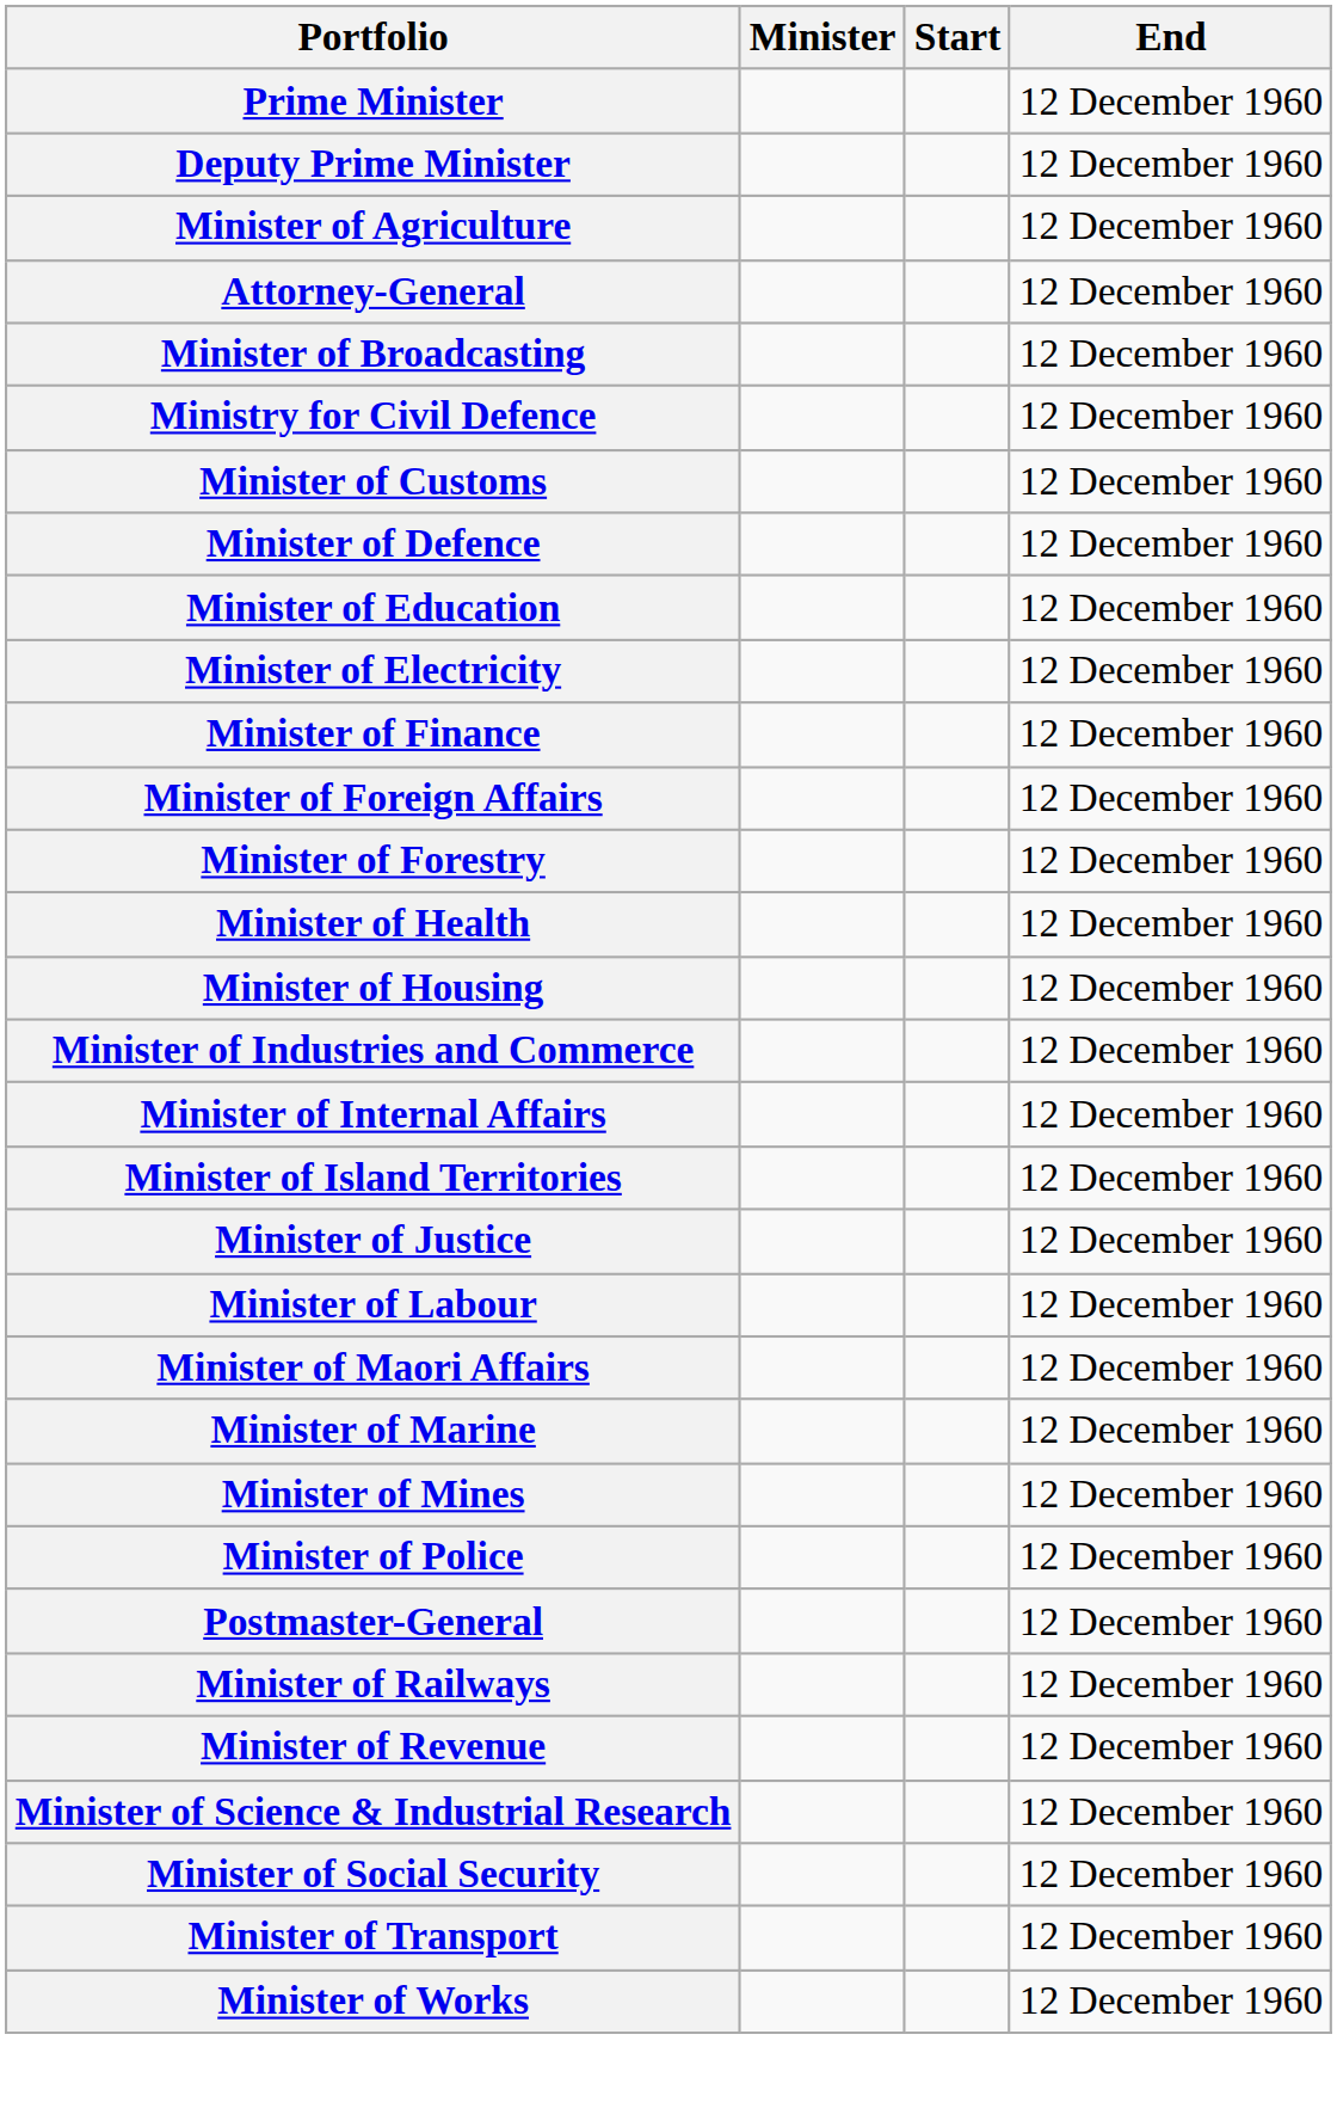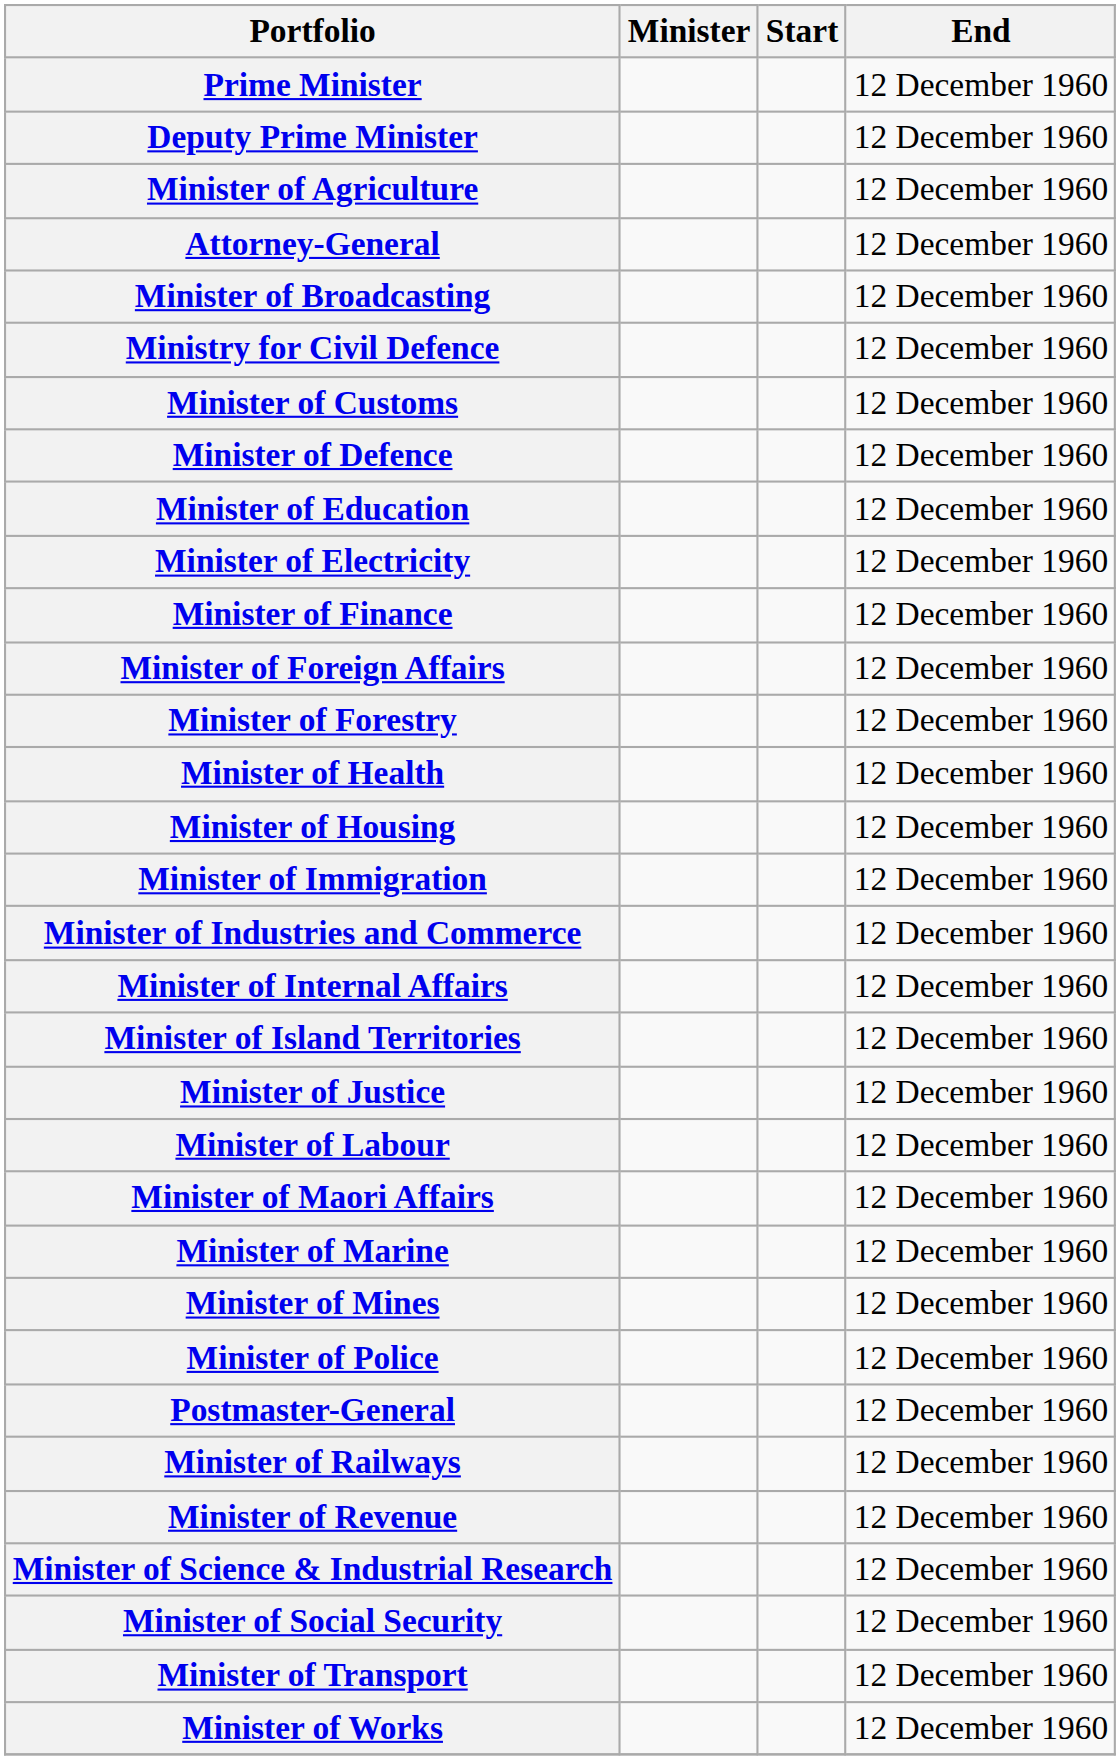 <table class="sortable wikitable">
 <tr>
 <th scope="col">Portfolio</th>
 <th scope="col">Minister</th>
 <th scope="col">Start</th>
 <th scope="col">End</th>
 </tr>
 <tr>
 <th scope="row"><a href='#'>Prime Minister</a></th>
 <td></td>
 <td></td>
 <td>12 December 1960</td>
 </tr>
 <tr>
 <th scope="row"><a href='#'>Deputy Prime Minister</a></th>
 <td></td>
 <td></td>
 <td>12 December 1960</td>
 </tr>
 <tr>
 <th scope="row"><a href='#'>Minister of Agriculture</a></th>
 <td></td>
 <td></td>
 <td>12 December 1960</td>
 </tr>
 <tr>
 <th scope="row"><a href='#'>Attorney-General</a></th>
 <td></td>
 <td></td>
 <td>12 December 1960</td>
 </tr>
 <tr>
 <th scope="row"><a href='#'>Minister of Broadcasting</a></th>
 <td></td>
 <td></td>
 <td>12 December 1960</td>
 </tr>
 <tr>
 <th scope="row"><a href='#'>Ministry for Civil Defence</a></th>
 <td></td>
 <td></td>
 <td>12 December 1960</td>
 </tr>
 <tr>
 <th scope="row"><a href='#'>Minister of Customs</a></th>
 <td></td>
 <td></td>
 <td>12 December 1960</td>
 </tr>
 <tr>
 <th scope="row"><a href='#'>Minister of Defence</a></th>
 <td></td>
 <td></td>
 <td>12 December 1960</td>
 </tr>
 <tr>
 <th scope="row"><a href='#'>Minister of Education</a></th>
 <td></td>
 <td></td>
 <td>12 December 1960</td>
 </tr>
 <tr>
 <th scope="row"><a href='#'>Minister of Electricity</a></th>
 <td></td>
 <td></td>
 <td>12 December 1960</td>
 </tr>
 <tr>
 <th scope="row"><a href='#'>Minister of Finance</a></th>
 <td></td>
 <td></td>
 <td>12 December 1960</td>
 </tr>
 <tr>
 <th scope="row"><a href='#'>Minister of Foreign Affairs</a></th>
 <td></td>
 <td></td>
 <td>12 December 1960</td>
 </tr>
 <tr>
 <th scope="row"><a href='#'>Minister of Forestry</a></th>
 <td></td>
 <td></td>
 <td>12 December 1960</td>
 </tr>
 <tr>
 <th scope="row"><a href='#'>Minister of Health</a></th>
 <td></td>
 <td></td>
 <td>12 December 1960</td>
 </tr>
 <tr>
 <th scope="row"><a href='#'>Minister of Housing</a></th>
+<td></td>
+<td></td>
+<td>12 December 1960</td>
+</tr>
+<tr>
+<th scope="row"><a href='#'>Minister of Immigration</a></th>
 <td></td>
 <td></td>
 <td>12 December 1960</td>
 </tr>
 <tr>
 <th scope="row"><a href='#'>Minister of Industries and Commerce</a></th>
 <td></td>
 <td></td>
 <td>12 December 1960</td>
 </tr>
 <tr>
 <th scope="row"><a href='#'>Minister of Internal Affairs</a></th>
 <td></td>
 <td></td>
 <td>12 December 1960</td>
 </tr>
 <tr>
 <th scope="row"><a href='#'>Minister of Island Territories</a></th>
 <td></td>
 <td></td>
 <td>12 December 1960</td>
 </tr>
 <tr>
 <th scope="row"><a href='#'>Minister of Justice</a></th>
 <td></td>
 <td></td>
 <td>12 December 1960</td>
 </tr>
 <tr>
 <th scope="row"><a href='#'>Minister of Labour</a></th>
 <td></td>
 <td></td>
 <td>12 December 1960</td>
 </tr>
 <tr>
 <th scope="row"><a href='#'>Minister of Maori Affairs</a></th>
 <td></td>
 <td></td>
 <td>12 December 1960</td>
 </tr>
 <tr>
 <th scope="row"><a href='#'>Minister of Marine</a></th>
 <td></td>
 <td></td>
 <td>12 December 1960</td>
 </tr>
 <tr>
 <th scope="row"><a href='#'>Minister of Mines</a></th>
 <td></td>
 <td></td>
 <td>12 December 1960</td>
 </tr>
 <tr>
 <th scope="row"><a href='#'>Minister of Police</a></th>
 <td></td>
 <td></td>
 <td>12 December 1960</td>
 </tr>
 <tr>
 <th scope="row"><a href='#'>Postmaster-General</a></th>
 <td></td>
 <td></td>
 <td>12 December 1960</td>
 </tr>
 <tr>
 <th scope="row"><a href='#'>Minister of Railways</a></th>
 <td></td>
 <td></td>
 <td>12 December 1960</td>
 </tr>
 <tr>
 <th scope="row"><a href='#'>Minister of Revenue</a></th>
 <td></td>
 <td></td>
 <td>12 December 1960</td>
 </tr>
 <tr>
 <th scope="row"><a href='#'>Minister of Science & Industrial Research</a></th>
 <td></td>
 <td></td>
 <td>12 December 1960</td>
 </tr>
 <tr>
 <th scope="row"><a href='#'>Minister of Social Security</a></th>
 <td></td>
 <td></td>
 <td>12 December 1960</td>
 </tr>
 <tr>
 <th scope="row"><a href='#'>Minister of Transport</a></th>
 <td></td>
 <td></td>
 <td>12 December 1960</td>
 </tr>
 <tr>
 <th scope="row"><a href='#'>Minister of Works</a></th>
 <td></td>
 <td></td>
 <td>12 December 1960</td>
 </tr>
 <tr>
 </tr>
 </table>
